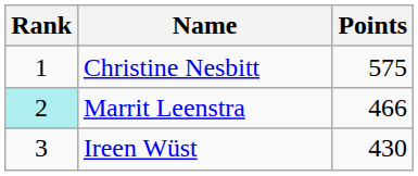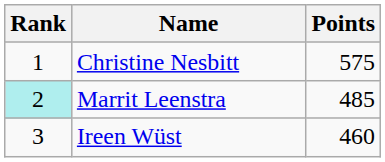 <table class="wikitable" border="1">
 <tr>
 <th width=30>Rank</th>
 <th width=150>Name</th>
 <th width=25>Points</th>
 </tr>
 <tr>
 <td align=center>1</td>
 <td> <a href='#'>Christine Nesbitt</a></td>
 <td align=right>575</td>
 </tr>
 <tr>
 <td align=center style="background: paleturquoise;">2</td>
 <td> <a href='#'>Marrit Leenstra</a></td>
-<td align=right>466</td>
+<td align=right>485</td>
 </tr>
 <tr>
 <td align=center>3</td>
 <td> <a href='#'>Ireen Wüst</a></td>
-<td align=right>430</td>
+<td align=right>460</td>
 </tr>
 </table>
